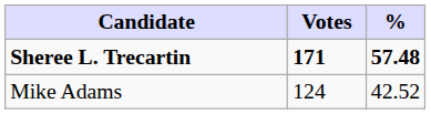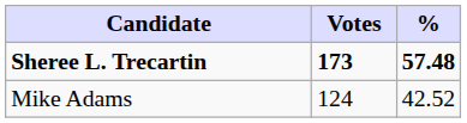 <table class="wikitable">
 <tr>
 <th style="background:#ddf; width:200px;">Candidate</th>
 <th style="background:#ddf; width:50px;">Votes</th>
 <th style="background:#ddf; width:30px;">%</th>
 </tr>
 <tr>
 <td><strong>Sheree L. Trecartin</strong></td>
-<td><strong>171</strong></td>
+<td><strong>173</strong></td>
 <td><strong>57.48</strong></td>
 </tr>
 <tr>
 <td>Mike Adams</td>
 <td>124</td>
 <td>42.52</td>
 </tr>
 </table>
